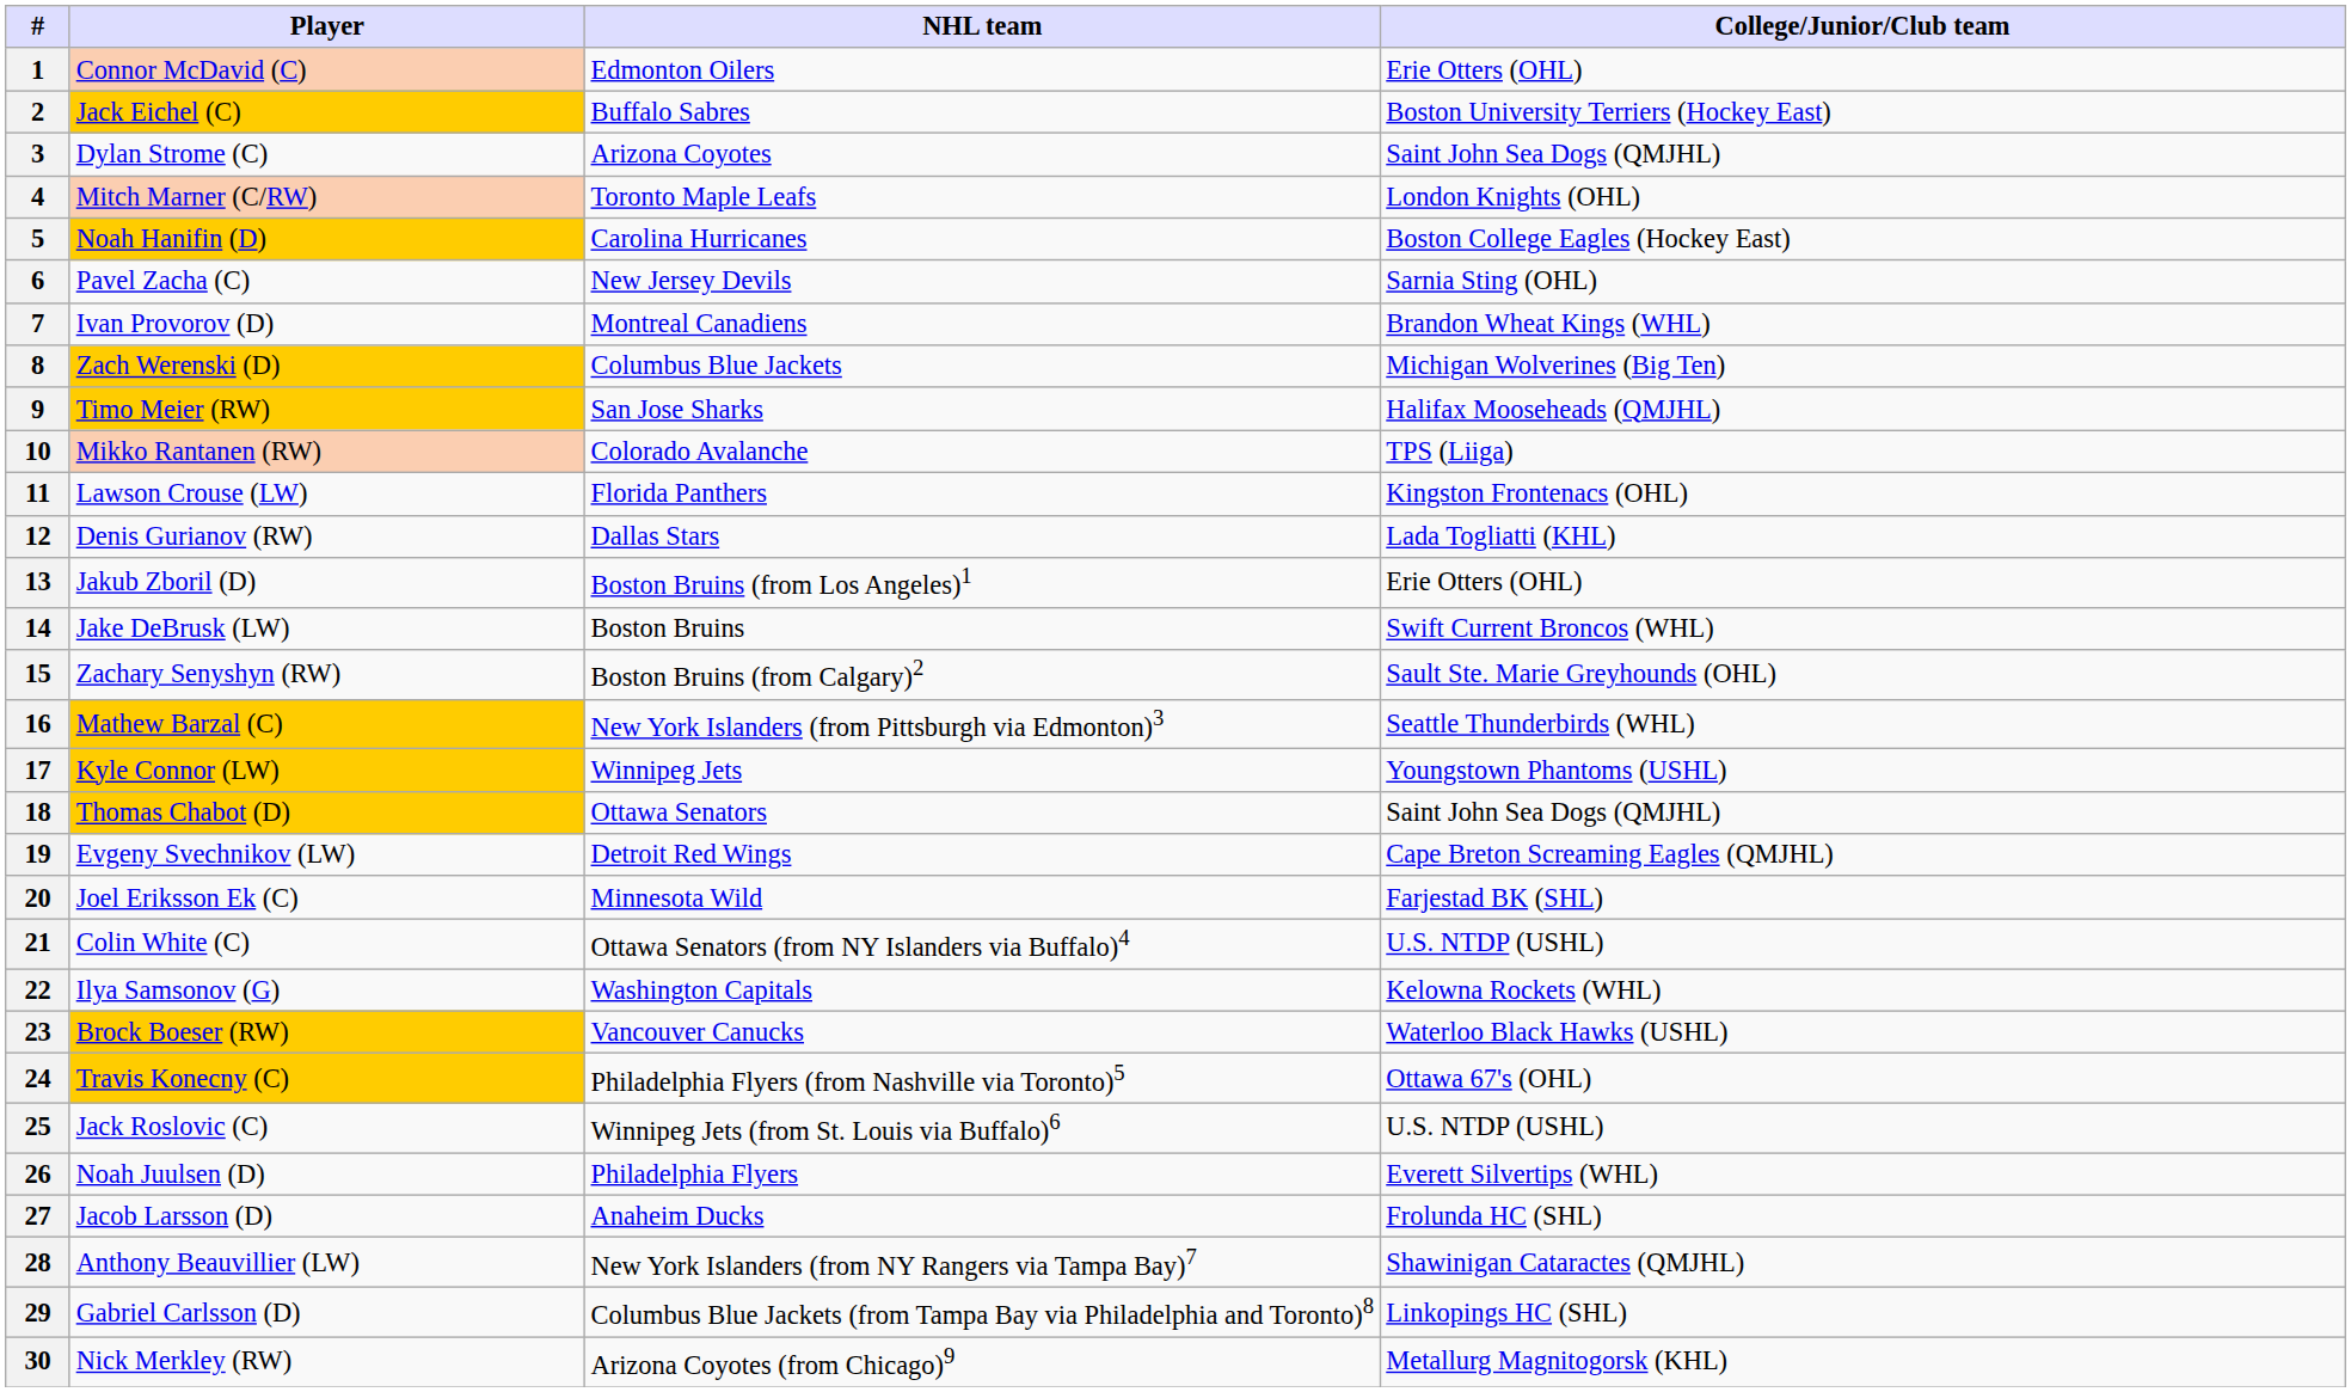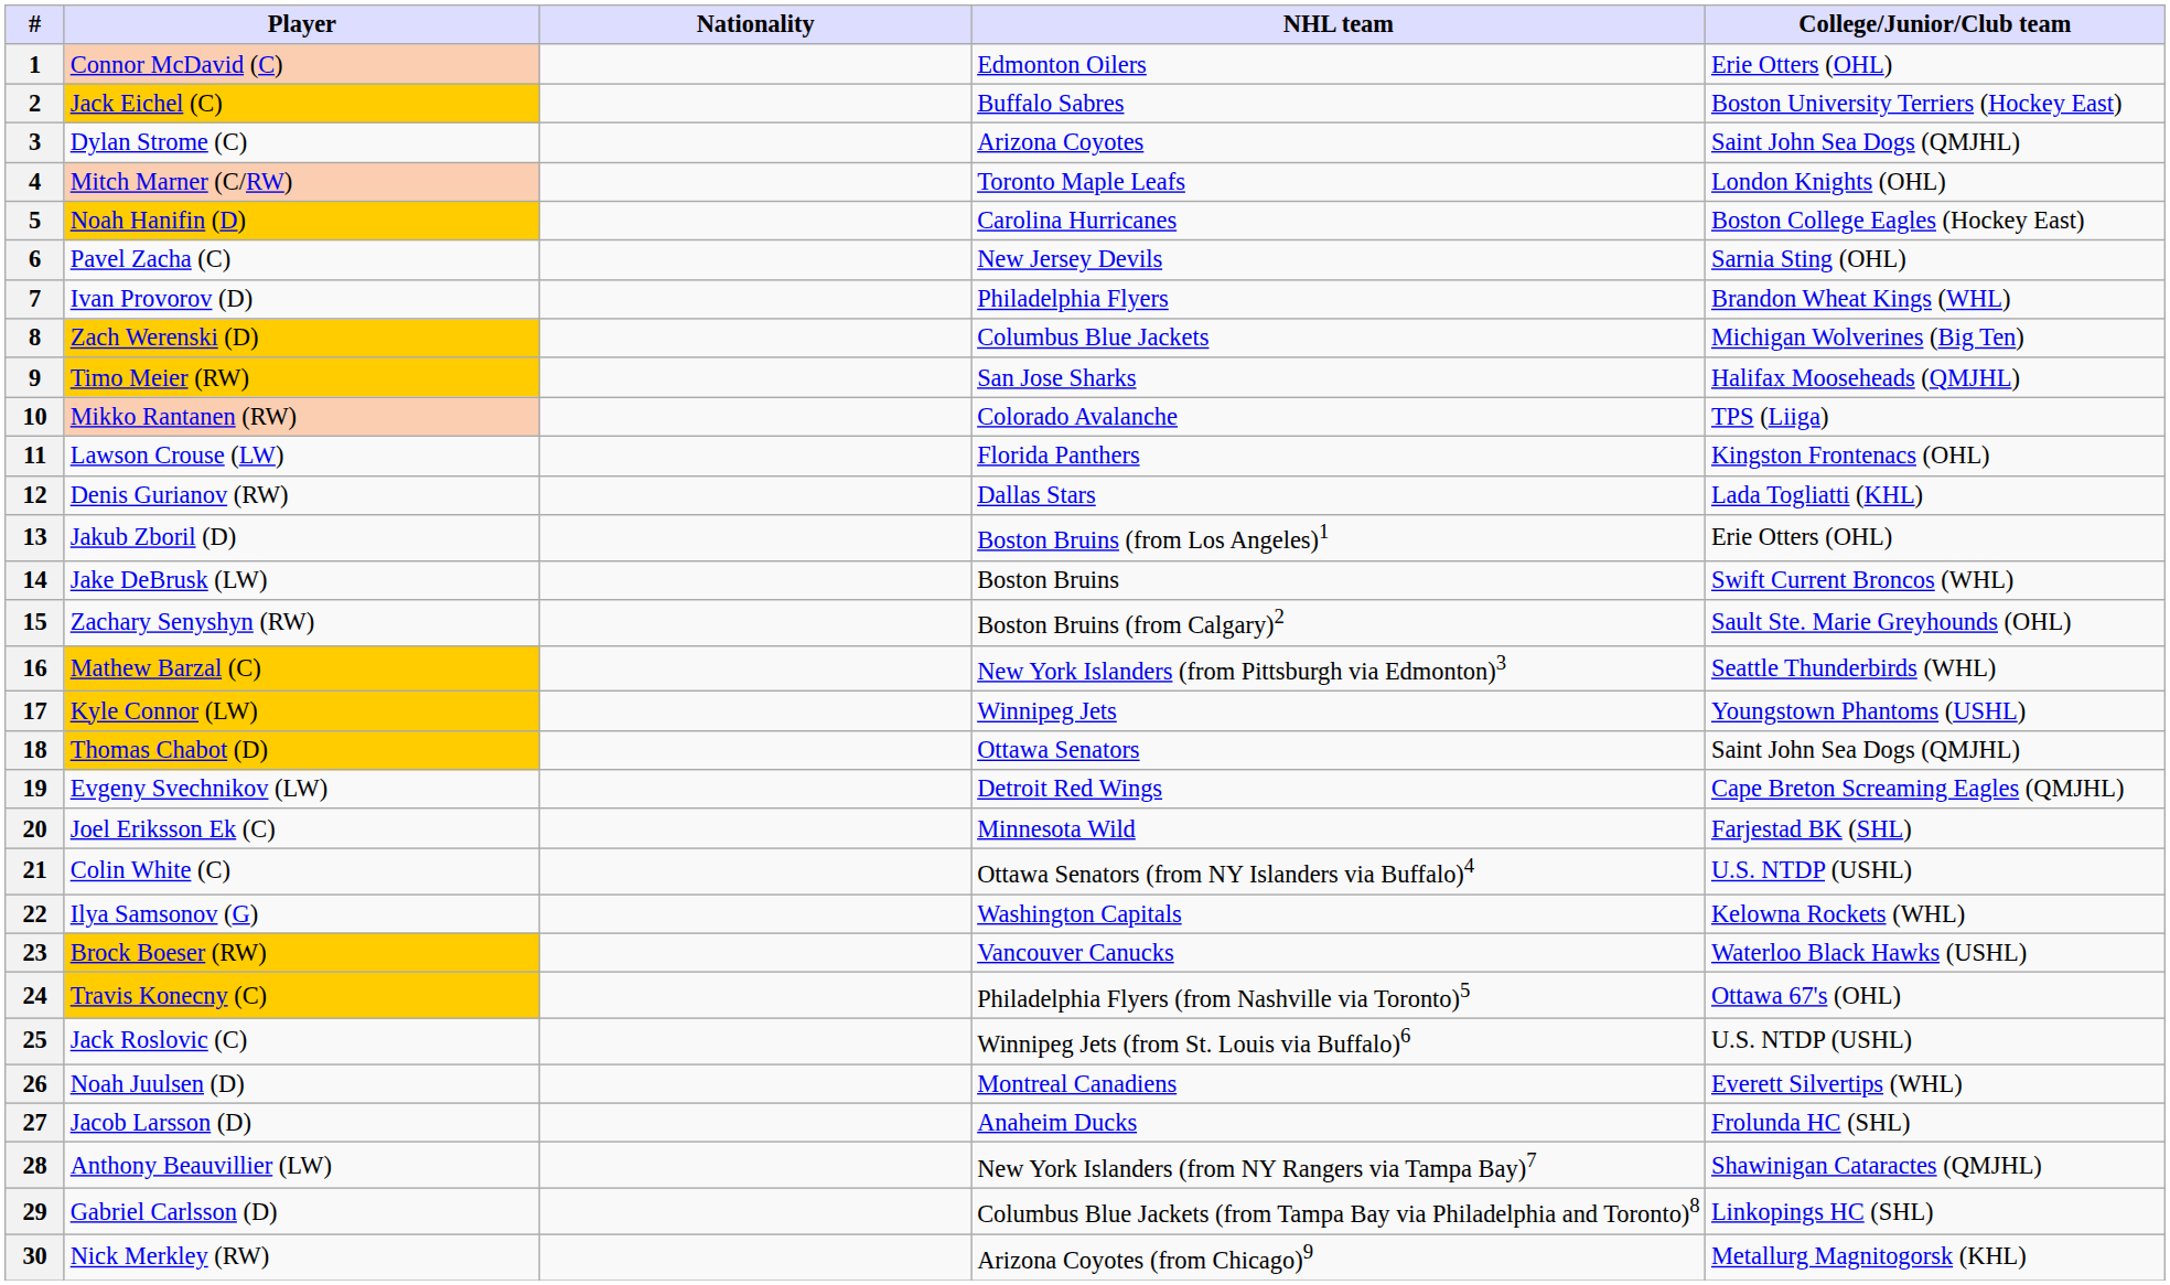 <table class="wikitable">
 <tr>
 <th style="background:#ddf; width:2.75%;">#</th>
 <th style="background:#ddf; width:22.0%;">Player</th>
+<th style="background:#ddf; width:20.0%;">Nationality</th>
 <th style="background:#ddf; width:34.0%;">NHL team</th>
 <th style="background:#ddf; width:100.0%;">College/Junior/Club team</th>
 </tr>
 <tr>
 <th>1</th>
 <td bgcolor="#FBCEB1"><a href='#'>Connor McDavid</a> (<a href='#'>C</a>)</td>
+<td></td>
 <td><a href='#'>Edmonton Oilers</a></td>
 <td><a href='#'>Erie Otters</a> (<a href='#'>OHL</a>)</td>
 </tr>
 <tr>
 <th>2</th>
 <td bgcolor="#FFCC00"><a href='#'>Jack Eichel</a> (C)</td>
+<td></td>
 <td><a href='#'>Buffalo Sabres</a></td>
 <td><a href='#'>Boston University Terriers</a> (<a href='#'>Hockey East</a>)</td>
 </tr>
 <tr>
 <th>3</th>
 <td><a href='#'>Dylan Strome</a> (C)</td>
+<td></td>
 <td><a href='#'>Arizona Coyotes</a></td>
 <td><a href='#'>Saint John Sea Dogs</a> (QMJHL)</td>
 </tr>
 <tr>
 <th>4</th>
 <td bgcolor="#FBCEB1"><a href='#'>Mitch Marner</a> (C/<a href='#'>RW</a>)</td>
+<td></td>
 <td><a href='#'>Toronto Maple Leafs</a></td>
 <td><a href='#'>London Knights</a> (OHL)</td>
 </tr>
 <tr>
 <th>5</th>
 <td bgcolor="#FFCC00"><a href='#'>Noah Hanifin</a> (<a href='#'>D</a>)</td>
+<td></td>
 <td><a href='#'>Carolina Hurricanes</a></td>
 <td><a href='#'>Boston College Eagles</a> (Hockey East)</td>
 </tr>
 <tr>
 <th>6</th>
 <td><a href='#'>Pavel Zacha</a> (C)</td>
+<td></td>
 <td><a href='#'>New Jersey Devils</a></td>
 <td><a href='#'>Sarnia Sting</a> (OHL)</td>
 </tr>
 <tr>
 <th>7</th>
 <td><a href='#'>Ivan Provorov</a> (D)</td>
-<td><a href='#'>Montreal Canadiens</a></td>
+<td></td>
+<td><a href='#'>Philadelphia Flyers</a></td>
 <td><a href='#'>Brandon Wheat Kings</a> (<a href='#'>WHL</a>)</td>
 </tr>
 <tr>
 <th>8</th>
 <td bgcolor="#FFCC00"><a href='#'>Zach Werenski</a> (D)</td>
+<td></td>
 <td><a href='#'>Columbus Blue Jackets</a></td>
 <td><a href='#'>Michigan Wolverines</a> (<a href='#'>Big Ten</a>)</td>
 </tr>
 <tr>
 <th>9</th>
 <td bgcolor="#FFCC00"><a href='#'>Timo Meier</a> (RW)</td>
+<td></td>
 <td><a href='#'>San Jose Sharks</a></td>
 <td><a href='#'>Halifax Mooseheads</a> (<a href='#'>QMJHL</a>)</td>
 </tr>
 <tr>
 <th>10</th>
 <td bgcolor="#FBCEB1"><a href='#'>Mikko Rantanen</a> (RW)</td>
+<td></td>
 <td><a href='#'>Colorado Avalanche</a></td>
 <td><a href='#'>TPS</a> (<a href='#'>Liiga</a>)</td>
 </tr>
 <tr>
 <th>11</th>
 <td><a href='#'>Lawson Crouse</a> (<a href='#'>LW</a>)</td>
+<td></td>
 <td><a href='#'>Florida Panthers</a></td>
 <td><a href='#'>Kingston Frontenacs</a> (OHL)</td>
 </tr>
 <tr>
 <th>12</th>
 <td><a href='#'>Denis Gurianov</a> (RW)</td>
+<td></td>
 <td><a href='#'>Dallas Stars</a></td>
 <td><a href='#'>Lada Togliatti</a> (<a href='#'>KHL</a>)</td>
 </tr>
 <tr>
 <th>13</th>
 <td><a href='#'>Jakub Zboril</a> (D)</td>
+<td></td>
 <td><a href='#'>Boston Bruins</a> (from Los Angeles)<sup>1</sup></td>
 <td>Erie Otters (OHL)</td>
 </tr>
 <tr>
 <th>14</th>
 <td><a href='#'>Jake DeBrusk</a> (LW)</td>
+<td></td>
 <td>Boston Bruins</td>
 <td><a href='#'>Swift Current Broncos</a> (WHL)</td>
 </tr>
 <tr>
 <th>15</th>
 <td><a href='#'>Zachary Senyshyn</a> (RW)</td>
+<td></td>
 <td>Boston Bruins (from Calgary)<sup>2</sup></td>
 <td><a href='#'>Sault Ste. Marie Greyhounds</a> (OHL)</td>
 </tr>
 <tr>
 <th>16</th>
 <td bgcolor="#FFCC00"><a href='#'>Mathew Barzal</a> (C)</td>
+<td></td>
 <td><a href='#'>New York Islanders</a> (from Pittsburgh via Edmonton)<sup>3</sup></td>
 <td><a href='#'>Seattle Thunderbirds</a> (WHL)</td>
 </tr>
 <tr>
 <th>17</th>
 <td bgcolor="#FFCC00"><a href='#'>Kyle Connor</a> (LW)</td>
+<td></td>
 <td><a href='#'>Winnipeg Jets</a></td>
 <td><a href='#'>Youngstown Phantoms</a> (<a href='#'>USHL</a>)</td>
 </tr>
 <tr>
 <th>18</th>
 <td bgcolor="#FFCC00"><a href='#'>Thomas Chabot</a> (D)</td>
+<td></td>
 <td><a href='#'>Ottawa Senators</a></td>
 <td>Saint John Sea Dogs (QMJHL)</td>
 </tr>
 <tr>
 <th>19</th>
 <td><a href='#'>Evgeny Svechnikov</a> (LW)</td>
+<td></td>
 <td><a href='#'>Detroit Red Wings</a></td>
 <td><a href='#'>Cape Breton Screaming Eagles</a> (QMJHL)</td>
 </tr>
 <tr>
 <th>20</th>
 <td><a href='#'>Joel Eriksson Ek</a> (C)</td>
+<td></td>
 <td><a href='#'>Minnesota Wild</a></td>
 <td><a href='#'>Farjestad BK</a> (<a href='#'>SHL</a>)</td>
 </tr>
 <tr>
 <th>21</th>
 <td><a href='#'>Colin White</a> (C)</td>
+<td></td>
 <td>Ottawa Senators (from NY Islanders via Buffalo)<sup>4</sup></td>
 <td><a href='#'>U.S. NTDP</a> (USHL)</td>
 </tr>
 <tr>
 <th>22</th>
 <td><a href='#'>Ilya Samsonov</a> (<a href='#'>G</a>)</td>
+<td></td>
 <td><a href='#'>Washington Capitals</a></td>
 <td><a href='#'>Kelowna Rockets</a> (WHL)</td>
 </tr>
 <tr>
 <th>23</th>
 <td bgcolor="#FFCC00"><a href='#'>Brock Boeser</a> (RW)</td>
+<td></td>
 <td><a href='#'>Vancouver Canucks</a></td>
 <td><a href='#'>Waterloo Black Hawks</a> (USHL)</td>
 </tr>
 <tr>
 <th>24</th>
 <td bgcolor="#FFCC00"><a href='#'>Travis Konecny</a> (C)</td>
+<td></td>
 <td>Philadelphia Flyers (from Nashville via Toronto)<sup>5</sup></td>
 <td><a href='#'>Ottawa 67's</a> (OHL)</td>
 </tr>
 <tr>
 <th>25</th>
 <td><a href='#'>Jack Roslovic</a> (C)</td>
+<td></td>
 <td>Winnipeg Jets (from St. Louis via Buffalo)<sup>6</sup></td>
 <td>U.S. NTDP (USHL)</td>
 </tr>
 <tr>
 <th>26</th>
 <td><a href='#'>Noah Juulsen</a> (D)</td>
-<td><a href='#'>Philadelphia Flyers</a></td>
+<td></td>
+<td><a href='#'>Montreal Canadiens</a></td>
 <td><a href='#'>Everett Silvertips</a> (WHL)</td>
 </tr>
 <tr>
 <th>27</th>
 <td><a href='#'>Jacob Larsson</a> (D)</td>
+<td></td>
 <td><a href='#'>Anaheim Ducks</a></td>
 <td><a href='#'>Frolunda HC</a> (SHL)</td>
 </tr>
 <tr>
 <th>28</th>
 <td><a href='#'>Anthony Beauvillier</a> (LW)</td>
+<td></td>
 <td>New York Islanders (from NY Rangers via Tampa Bay)<sup>7</sup></td>
 <td><a href='#'>Shawinigan Cataractes</a> (QMJHL)</td>
 </tr>
 <tr>
 <th>29</th>
 <td><a href='#'>Gabriel Carlsson</a> (D)</td>
+<td></td>
 <td>Columbus Blue Jackets (from Tampa Bay via Philadelphia and Toronto)<sup>8</sup></td>
 <td><a href='#'>Linkopings HC</a> (SHL)</td>
 </tr>
 <tr>
 <th>30</th>
 <td><a href='#'>Nick Merkley</a> (RW)</td>
+<td></td>
 <td>Arizona Coyotes (from Chicago)<sup>9</sup></td>
 <td><a href='#'>Metallurg Magnitogorsk</a> (KHL)</td>
 </tr>
 </table>
